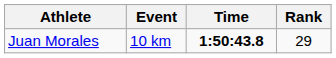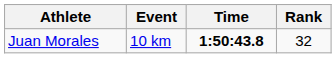 <table class="wikitable" style="text-align:center; font-size:90%; width:50%;">
 <tr>
 <th>Athlete</th>
 <th>Event</th>
 <th>Time</th>
 <th>Rank</th>
 </tr>
 <tr>
 <td align=left><a href='#'>Juan Morales</a></td>
 <td align=left><a href='#'>10 km</a></td>
 <td><strong>1:50:43.8</strong></td>
-<td>29</td>
+<td>32</td>
 </tr>
 </table>
